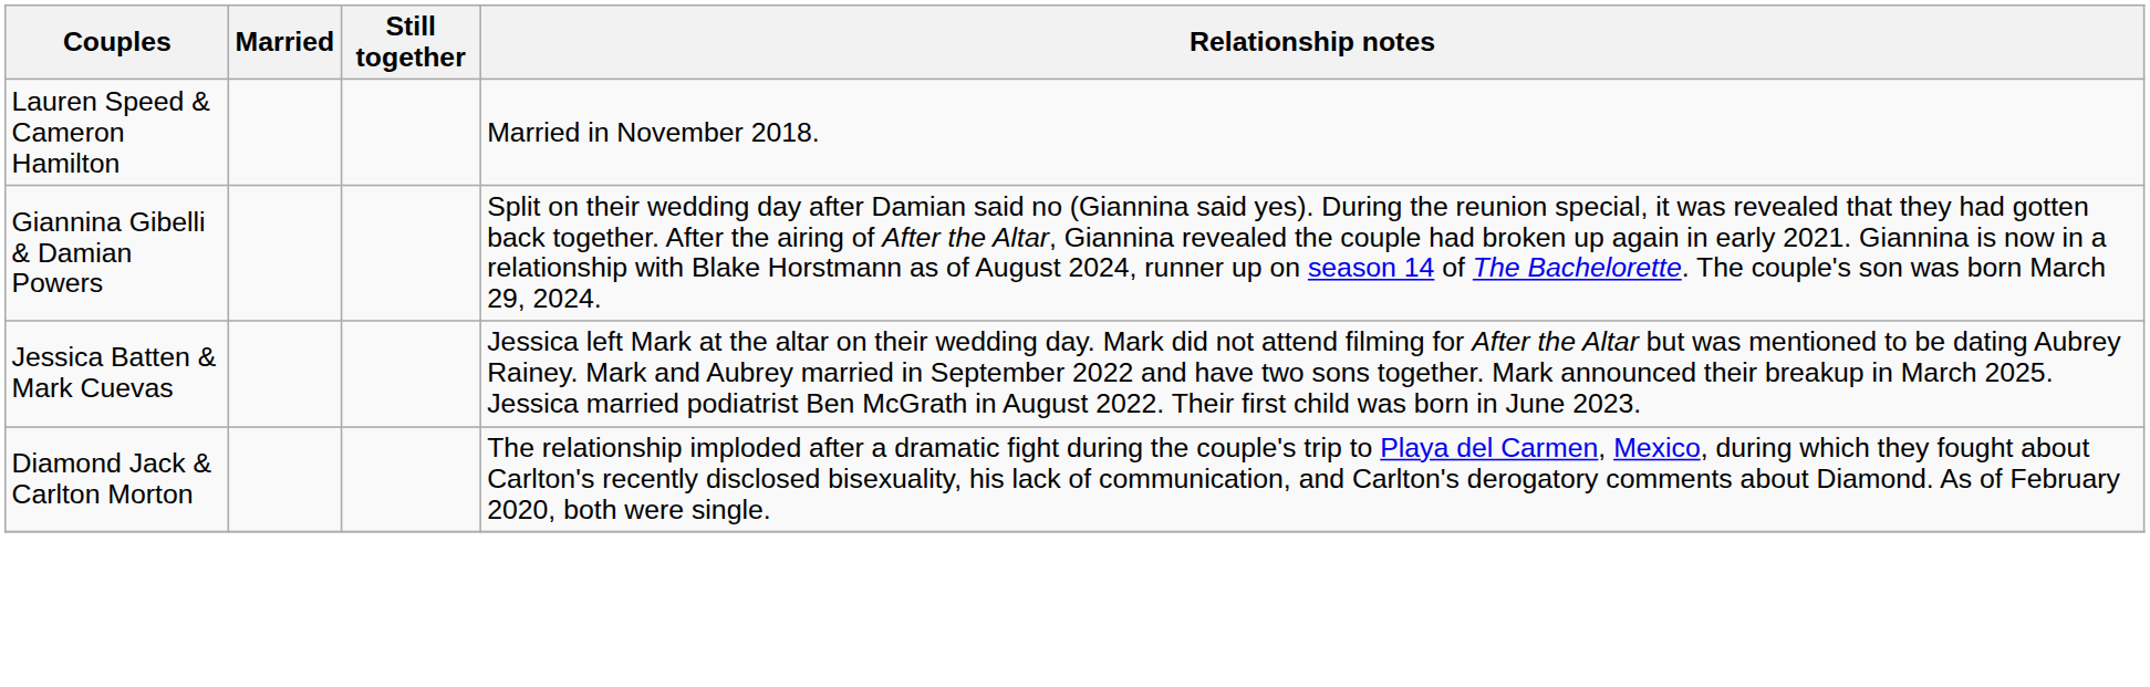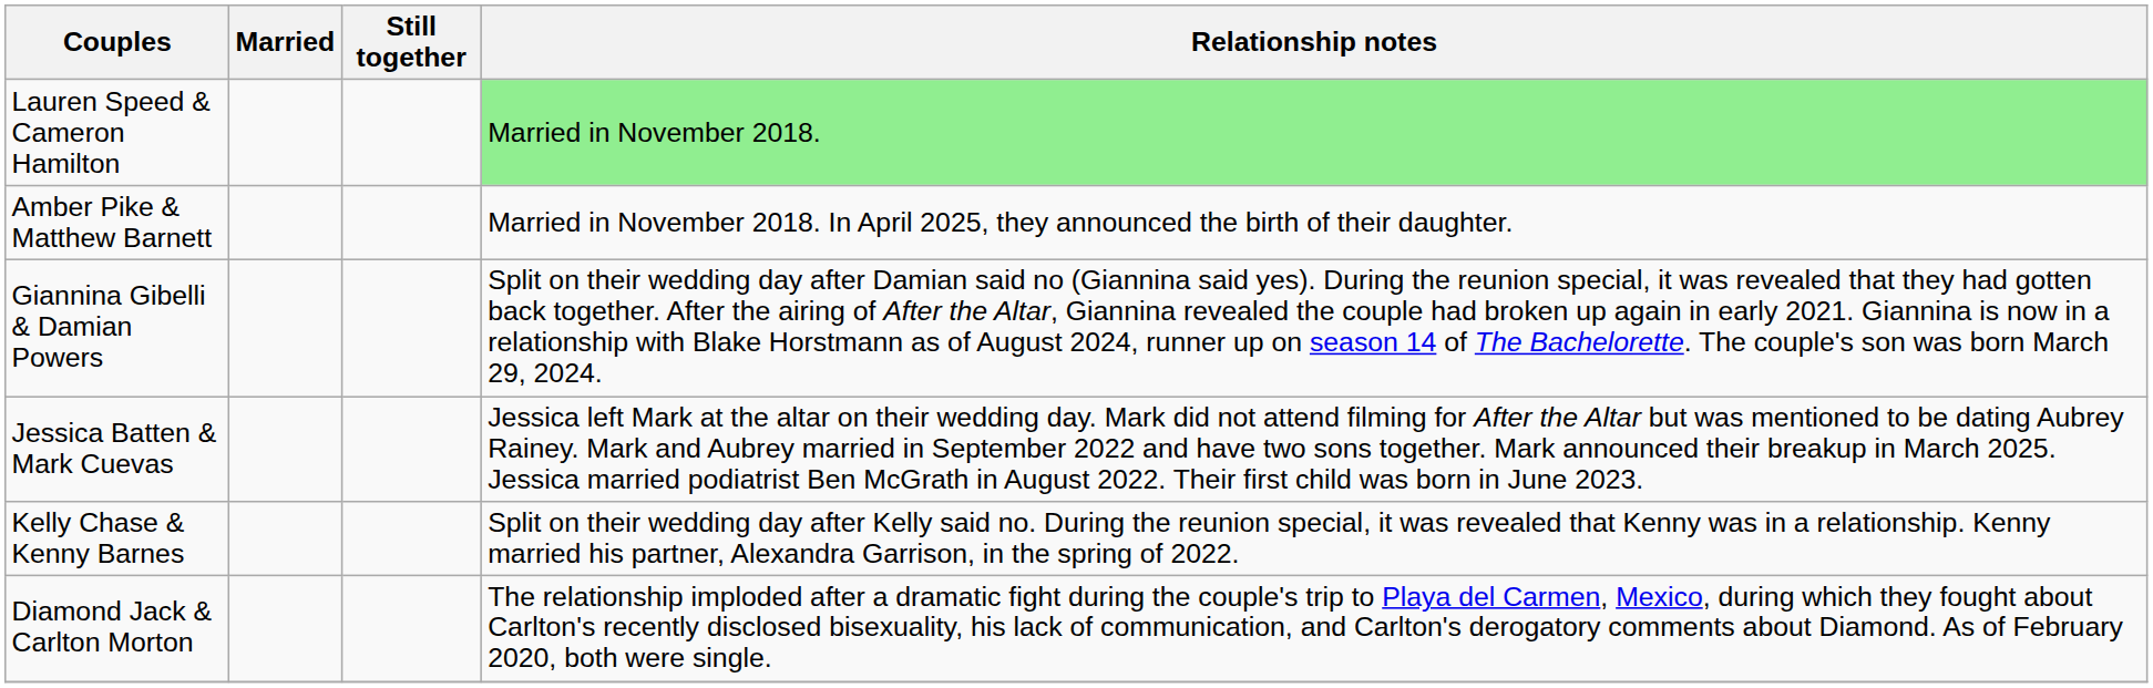 <table class="wikitable plainrowheaders" style="text-align: left;">
 <tr>
 <th scope="col">Couples</th>
 <th scope="col">Married</th>
 <th scope="col">Still together</th>
 <th scope="col">Relationship notes</th>
 </tr>
 <tr>
 <td>Lauren Speed & Cameron Hamilton</td>
 <td></td>
 <td></td>
-<td>Married in November 2018.</td>
+<td style="background: lightgreen;">Married in November 2018.</td>
+</tr>
+<tr>
+<td>Amber Pike & Matthew Barnett</td>
+<td></td>
+<td></td>
+<td>Married in November 2018.  In April 2025, they announced the birth of their daughter.</td>
 </tr>
 <tr>
 <td>Giannina Gibelli & Damian Powers</td>
 <td></td>
 <td></td>
 <td>Split on their wedding day after Damian said no (Giannina said yes). During the reunion special, it was revealed that they had gotten back together. After the airing of <em>After the Altar</em>, Giannina revealed the couple had broken up again in early 2021. Giannina is now in a relationship with Blake Horstmann as of August 2024, runner up on <a href='#'>season 14</a> of <a href='#'><em>The Bachelorette</em></a>. The couple's son was born March 29, 2024.</td>
 </tr>
 <tr>
 <td>Jessica Batten & Mark Cuevas</td>
 <td></td>
 <td></td>
 <td>Jessica left Mark at the altar on their wedding day. Mark did not attend filming for <em>After the Altar</em> but was mentioned to be dating Aubrey Rainey. Mark and Aubrey married in September 2022 and have two sons together. Mark announced their breakup in March 2025. Jessica married podiatrist Ben McGrath in August 2022. Their first child was born in June 2023.</td>
 </tr>
 <tr>
+<td>Kelly Chase & Kenny Barnes</td>
+<td></td>
+<td></td>
+<td>Split on their wedding day after Kelly said no. During the reunion special, it was revealed that Kenny was in a relationship. Kenny married his partner, Alexandra Garrison, in the spring of 2022.</td>
+</tr>
+<tr>
 <td>Diamond Jack & Carlton Morton</td>
 <td></td>
 <td></td>
 <td>The relationship imploded after a dramatic fight during the couple's trip to <a href='#'>Playa del Carmen</a>, <a href='#'>Mexico</a>, during which they fought about Carlton's recently disclosed bisexuality, his lack of communication, and Carlton's derogatory comments about Diamond. As of February 2020, both were single. </td>
 </tr>
 <tr>
 </tr>
 </table>
